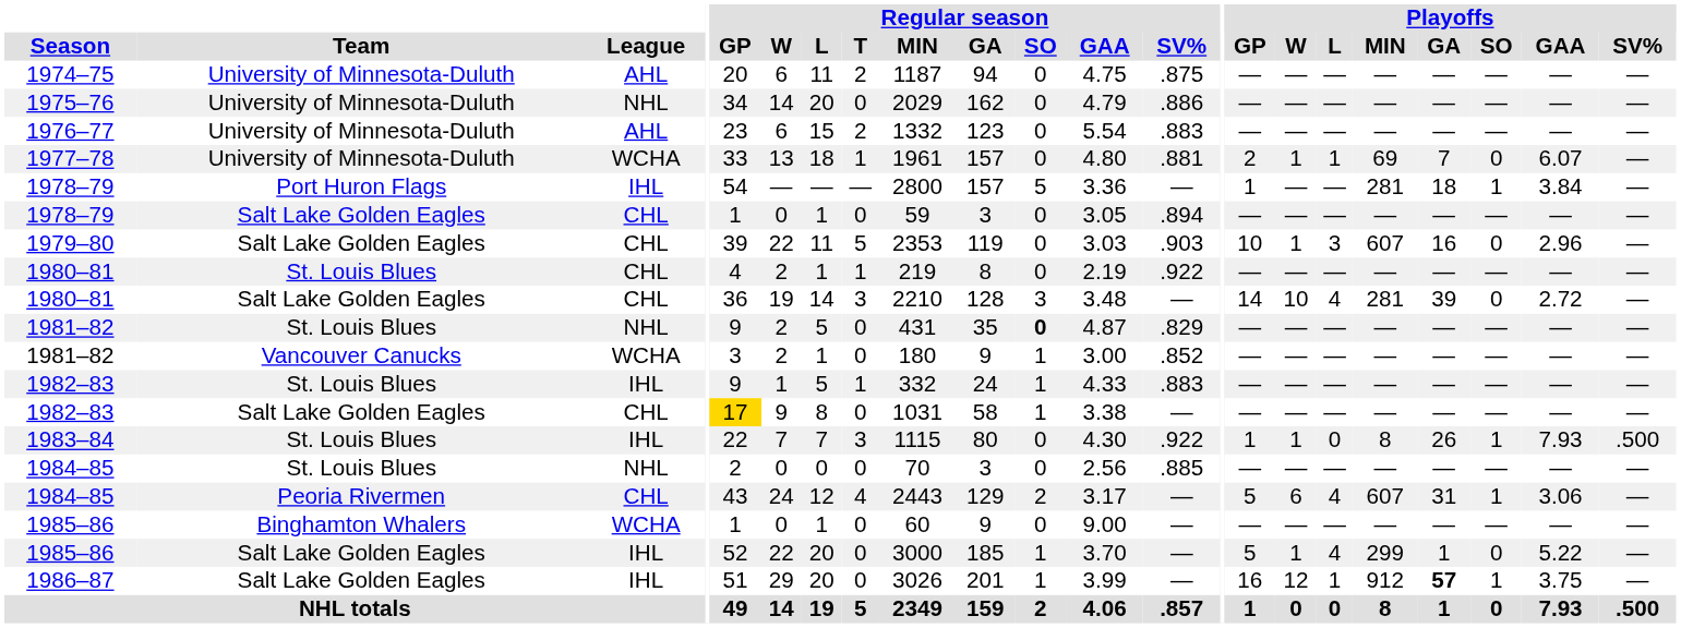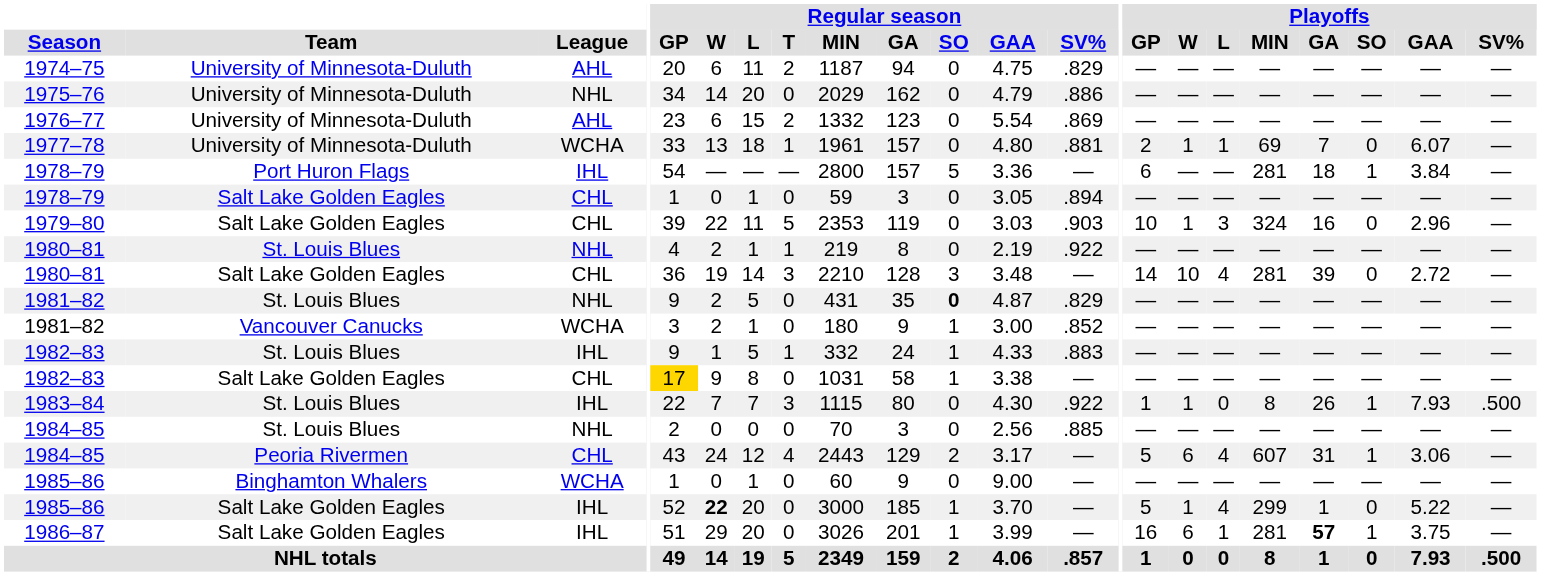 <table border="0" cellpadding="1" cellspacing="0" style="width:75%; text-align:center;">
 <tr bgcolor="#e0e0e0">
 <th colspan="3" bgcolor="#ffffff"></th>
 <th rowspan="99" bgcolor="#ffffff"></th>
 <th colspan="9" bgcolor="#e0e0e0"><a href='#'>Regular season</a></th>
 <th rowspan="99" bgcolor="#ffffff"></th>
 <th colspan="8" bgcolor="#e0e0e0"><a href='#'>Playoffs</a></th>
 </tr>
 <tr bgcolor="#e0e0e0">
 <th><a href='#'>Season</a></th>
 <th>Team</th>
 <th>League</th>
 <th>GP</th>
 <th>W</th>
 <th>L</th>
 <th>T</th>
 <th>MIN</th>
 <th>GA</th>
 <th><a href='#'>SO</a></th>
 <th><a href='#'>GAA</a></th>
 <th><a href='#'>SV%</a></th>
 <th>GP</th>
 <th>W</th>
 <th>L</th>
 <th>MIN</th>
 <th>GA</th>
 <th>SO</th>
 <th>GAA</th>
 <th>SV%</th>
 </tr>
 <tr>
 <td><a href='#'>1974–75</a></td>
 <td><a href='#'>University of Minnesota-Duluth</a></td>
 <td><a href='#'>AHL</a></td>
 <td>20</td>
 <td>6</td>
 <td>11</td>
 <td>2</td>
 <td>1187</td>
 <td>94</td>
 <td>0</td>
 <td>4.75</td>
-<td>.875</td>
+<td>.829</td>
 <td>—</td>
 <td>—</td>
 <td>—</td>
 <td>—</td>
 <td>—</td>
 <td>—</td>
 <td>—</td>
 <td>—</td>
 </tr>
 <tr bgcolor="#f0f0f0">
 <td><a href='#'>1975–76</a></td>
 <td>University of Minnesota-Duluth</td>
 <td>NHL</td>
 <td>34</td>
 <td>14</td>
 <td>20</td>
 <td>0</td>
 <td>2029</td>
 <td>162</td>
 <td>0</td>
 <td>4.79</td>
 <td>.886</td>
 <td>—</td>
 <td>—</td>
 <td>—</td>
 <td>—</td>
 <td>—</td>
 <td>—</td>
 <td>—</td>
 <td>—</td>
 </tr>
 <tr>
 <td><a href='#'>1976–77</a></td>
 <td>University of Minnesota-Duluth</td>
 <td><a href='#'>AHL</a></td>
 <td>23</td>
 <td>6</td>
 <td>15</td>
 <td>2</td>
 <td>1332</td>
 <td>123</td>
 <td>0</td>
 <td>5.54</td>
-<td>.883</td>
+<td>.869</td>
 <td>—</td>
 <td>—</td>
 <td>—</td>
 <td>—</td>
 <td>—</td>
 <td>—</td>
 <td>—</td>
 <td>—</td>
 </tr>
 <tr bgcolor="#f0f0f0">
 <td><a href='#'>1977–78</a></td>
 <td>University of Minnesota-Duluth</td>
 <td>WCHA</td>
 <td>33</td>
 <td>13</td>
 <td>18</td>
 <td>1</td>
 <td>1961</td>
 <td>157</td>
 <td>0</td>
 <td>4.80</td>
 <td>.881</td>
 <td>2</td>
 <td>1</td>
 <td>1</td>
 <td>69</td>
 <td>7</td>
 <td>0</td>
 <td>6.07</td>
 <td>—</td>
 </tr>
 <tr>
 <td><a href='#'>1978–79</a></td>
 <td><a href='#'>Port Huron Flags</a></td>
 <td><a href='#'>IHL</a></td>
 <td>54</td>
 <td>—</td>
 <td>—</td>
 <td>—</td>
 <td>2800</td>
 <td>157</td>
 <td>5</td>
 <td>3.36</td>
 <td>—</td>
-<td>1</td>
+<td>6</td>
 <td>—</td>
 <td>—</td>
 <td>281</td>
 <td>18</td>
 <td>1</td>
 <td>3.84</td>
 <td>—</td>
 </tr>
 <tr bgcolor="#f0f0f0">
 <td><a href='#'>1978–79</a></td>
 <td><a href='#'>Salt Lake Golden Eagles</a></td>
 <td><a href='#'>CHL</a></td>
 <td>1</td>
 <td>0</td>
 <td>1</td>
 <td>0</td>
 <td>59</td>
 <td>3</td>
 <td>0</td>
 <td>3.05</td>
 <td>.894</td>
 <td>—</td>
 <td>—</td>
 <td>—</td>
 <td>—</td>
 <td>—</td>
 <td>—</td>
 <td>—</td>
 <td>—</td>
 </tr>
 <tr>
 <td><a href='#'>1979–80</a></td>
 <td>Salt Lake Golden Eagles</td>
 <td>CHL</td>
 <td>39</td>
 <td>22</td>
 <td>11</td>
 <td>5</td>
 <td>2353</td>
 <td>119</td>
 <td>0</td>
 <td>3.03</td>
 <td>.903</td>
 <td>10</td>
 <td>1</td>
 <td>3</td>
-<td>607</td>
+<td>324</td>
 <td>16</td>
 <td>0</td>
 <td>2.96</td>
 <td>—</td>
 </tr>
 <tr bgcolor="#f0f0f0">
 <td><a href='#'>1980–81</a></td>
 <td><a href='#'>St. Louis Blues</a></td>
-<td>CHL</td>
+<td><a href='#'>NHL</a></td>
 <td>4</td>
 <td>2</td>
 <td>1</td>
 <td>1</td>
 <td>219</td>
 <td>8</td>
 <td>0</td>
 <td>2.19</td>
 <td>.922</td>
 <td>—</td>
 <td>—</td>
 <td>—</td>
 <td>—</td>
 <td>—</td>
 <td>—</td>
 <td>—</td>
 <td>—</td>
 </tr>
 <tr>
 <td><a href='#'>1980–81</a></td>
 <td>Salt Lake Golden Eagles</td>
 <td>CHL</td>
 <td>36</td>
 <td>19</td>
 <td>14</td>
 <td>3</td>
 <td>2210</td>
 <td>128</td>
 <td>3</td>
 <td>3.48</td>
 <td>—</td>
 <td>14</td>
 <td>10</td>
 <td>4</td>
 <td>281</td>
 <td>39</td>
 <td>0</td>
 <td>2.72</td>
 <td>—</td>
 </tr>
 <tr bgcolor="#f0f0f0">
 <td><a href='#'>1981–82</a></td>
 <td>St. Louis Blues</td>
 <td>NHL</td>
 <td>9</td>
 <td>2</td>
 <td>5</td>
 <td>0</td>
 <td>431</td>
 <td>35</td>
 <td><strong>0</strong></td>
 <td>4.87</td>
 <td>.829</td>
 <td>—</td>
 <td>—</td>
 <td>—</td>
 <td>—</td>
 <td>—</td>
 <td>—</td>
 <td>—</td>
 <td>—</td>
 </tr>
 <tr>
 <td>1981–82</td>
 <td><a href='#'>Vancouver Canucks</a></td>
 <td>WCHA</td>
 <td>3</td>
 <td>2</td>
 <td>1</td>
 <td>0</td>
 <td>180</td>
 <td>9</td>
 <td>1</td>
 <td>3.00</td>
 <td>.852</td>
 <td>—</td>
 <td>—</td>
 <td>—</td>
 <td>—</td>
 <td>—</td>
 <td>—</td>
 <td>—</td>
 <td>—</td>
 </tr>
 <tr bgcolor="#f0f0f0">
 <td><a href='#'>1982–83</a></td>
 <td>St. Louis Blues</td>
 <td>IHL</td>
 <td>9</td>
 <td>1</td>
 <td>5</td>
 <td>1</td>
 <td>332</td>
 <td>24</td>
 <td>1</td>
 <td>4.33</td>
 <td>.883</td>
 <td>—</td>
 <td>—</td>
 <td>—</td>
 <td>—</td>
 <td>—</td>
 <td>—</td>
 <td>—</td>
 <td>—</td>
 </tr>
 <tr>
 <td><a href='#'>1982–83</a></td>
 <td>Salt Lake Golden Eagles</td>
 <td>CHL</td>
 <td style="background: gold;">17</td>
 <td>9</td>
 <td>8</td>
 <td>0</td>
 <td>1031</td>
 <td>58</td>
 <td>1</td>
 <td>3.38</td>
 <td>—</td>
 <td>—</td>
 <td>—</td>
 <td>—</td>
 <td>—</td>
 <td>—</td>
 <td>—</td>
 <td>—</td>
 <td>—</td>
 </tr>
 <tr bgcolor="#f0f0f0">
 <td><a href='#'>1983–84</a></td>
 <td>St. Louis Blues</td>
 <td>IHL</td>
 <td>22</td>
 <td>7</td>
 <td>7</td>
 <td>3</td>
 <td>1115</td>
 <td>80</td>
 <td>0</td>
 <td>4.30</td>
 <td>.922</td>
 <td>1</td>
 <td>1</td>
 <td>0</td>
 <td>8</td>
 <td>26</td>
 <td>1</td>
 <td>7.93</td>
 <td>.500</td>
 </tr>
 <tr>
 <td><a href='#'>1984–85</a></td>
 <td>St. Louis Blues</td>
 <td>NHL</td>
 <td>2</td>
 <td>0</td>
 <td>0</td>
 <td>0</td>
 <td>70</td>
 <td>3</td>
 <td>0</td>
 <td>2.56</td>
 <td>.885</td>
 <td>—</td>
 <td>—</td>
 <td>—</td>
 <td>—</td>
 <td>—</td>
 <td>—</td>
 <td>—</td>
 <td>—</td>
 </tr>
 <tr bgcolor="#f0f0f0">
 <td><a href='#'>1984–85</a></td>
 <td><a href='#'>Peoria Rivermen</a></td>
 <td><a href='#'>CHL</a></td>
 <td>43</td>
 <td>24</td>
 <td>12</td>
 <td>4</td>
 <td>2443</td>
 <td>129</td>
 <td>2</td>
 <td>3.17</td>
 <td>—</td>
 <td>5</td>
 <td>6</td>
 <td>4</td>
 <td>607</td>
 <td>31</td>
 <td>1</td>
 <td>3.06</td>
 <td>—</td>
 </tr>
 <tr>
 <td><a href='#'>1985–86</a></td>
 <td><a href='#'>Binghamton Whalers</a></td>
 <td><a href='#'>WCHA</a></td>
 <td>1</td>
 <td>0</td>
 <td>1</td>
 <td>0</td>
 <td>60</td>
 <td>9</td>
 <td>0</td>
 <td>9.00</td>
 <td>—</td>
 <td>—</td>
 <td>—</td>
 <td>—</td>
 <td>—</td>
 <td>—</td>
 <td>—</td>
 <td>—</td>
 <td>—</td>
 </tr>
 <tr bgcolor="#f0f0f0">
 <td><a href='#'>1985–86</a></td>
 <td>Salt Lake Golden Eagles</td>
 <td>IHL</td>
 <td>52</td>
-<td>22</td>
+<td><strong>22</strong></td>
 <td>20</td>
 <td>0</td>
 <td>3000</td>
 <td>185</td>
 <td>1</td>
 <td>3.70</td>
 <td>—</td>
 <td>5</td>
 <td>1</td>
 <td>4</td>
 <td>299</td>
 <td>1</td>
 <td>0</td>
 <td>5.22</td>
 <td>—</td>
 </tr>
 <tr>
 <td><a href='#'>1986–87</a></td>
 <td>Salt Lake Golden Eagles</td>
 <td>IHL</td>
 <td>51</td>
 <td>29</td>
 <td>20</td>
 <td>0</td>
 <td>3026</td>
 <td>201</td>
 <td>1</td>
 <td>3.99</td>
 <td>—</td>
 <td>16</td>
-<td>12</td>
+<td>6</td>
 <td>1</td>
-<td>912</td>
+<td>281</td>
 <td><strong>57</strong></td>
 <td>1</td>
 <td>3.75</td>
 <td>—</td>
 </tr>
 <tr bgcolor="#e0e0e0">
 <th colspan="3">NHL totals</th>
 <th>49</th>
 <th>14</th>
 <th>19</th>
 <th>5</th>
 <th>2349</th>
 <th>159</th>
 <th>2</th>
 <th>4.06</th>
 <th>.857</th>
 <th>1</th>
 <th>0</th>
 <th>0</th>
 <th>8</th>
 <th>1</th>
 <th>0</th>
 <th>7.93</th>
 <th>.500</th>
 </tr>
 </table>
